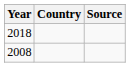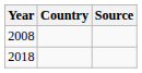 <table class="wikitable">
 <tr>
 <th>Year</th>
 <th>Country</th>
 <th>Source</th>
 </tr>
 <tr>
+<td>2008</td>
+<td></td>
+<td></td>
+</tr>
+<tr>
 <td>2018</td>
 <td></td>
 <td></td>
 </tr>
-<tr>
-<td>2008</td>
-<td></td>
-<td></td>
-</tr>
 </table>
